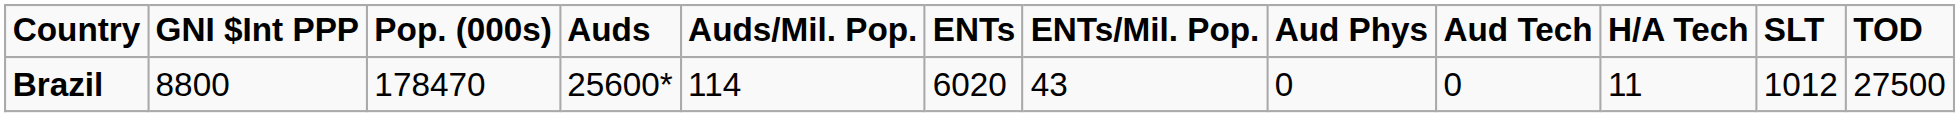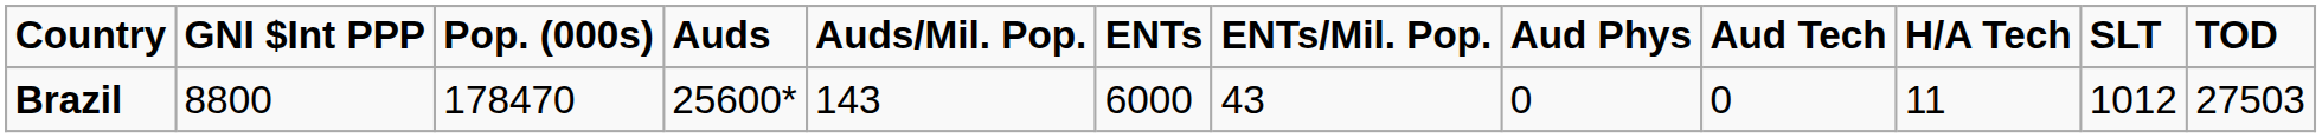 <table class="wikitable">
 <tr>
 <td><strong>Country</strong></td>
 <td><strong>GNI $Int PPP</strong></td>
 <td><strong>Pop. (000s)</strong></td>
 <td><strong>Auds</strong></td>
 <td><strong>Auds/Mil. Pop.</strong></td>
 <td><strong>ENTs</strong></td>
 <td><strong>ENTs/Mil. Pop.</strong></td>
 <td><strong>Aud Phys</strong></td>
 <td><strong>Aud Tech</strong></td>
 <td><strong>H/A Tech</strong></td>
 <td><strong>SLT</strong></td>
 <td><strong>TOD</strong></td>
 </tr>
 <tr>
 <td><strong>Brazil</strong></td>
 <td>8800</td>
 <td>178470</td>
 <td>25600*</td>
-<td>114</td>
-<td>6020</td>
+<td>143</td>
+<td>6000</td>
 <td>43</td>
 <td>0</td>
 <td>0</td>
 <td>11</td>
 <td>1012</td>
-<td>27500</td>
+<td>27503</td>
 </tr>
 </table>
